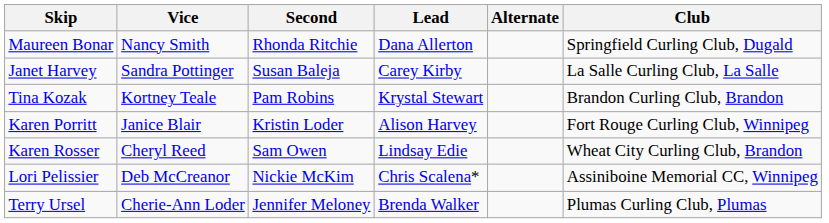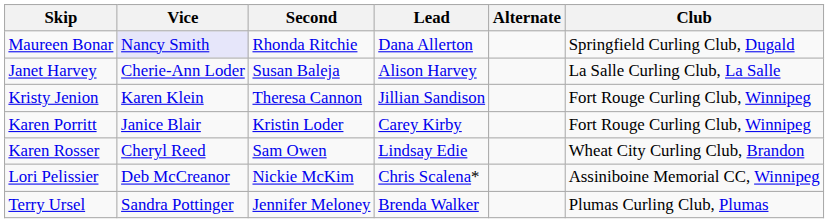 <table class="wikitable" border="1">
 <tr>
 <th>Skip</th>
 <th>Vice</th>
 <th>Second</th>
 <th>Lead</th>
 <th>Alternate</th>
 <th>Club</th>
 </tr>
 <tr>
 <td><a href='#'>Maureen Bonar</a></td>
-<td><a href='#'>Nancy Smith</a></td>
+<td style="background: lavender;"><a href='#'>Nancy Smith</a></td>
 <td><a href='#'>Rhonda Ritchie</a></td>
 <td><a href='#'>Dana Allerton</a></td>
 <td></td>
 <td>Springfield Curling Club, <a href='#'>Dugald</a></td>
 </tr>
 <tr>
 <td><a href='#'>Janet Harvey</a></td>
-<td><a href='#'>Sandra Pottinger</a></td>
+<td><a href='#'>Cherie-Ann Loder</a></td>
 <td><a href='#'>Susan Baleja</a></td>
-<td><a href='#'>Carey Kirby</a></td>
+<td><a href='#'>Alison Harvey</a></td>
 <td></td>
 <td>La Salle Curling Club, <a href='#'>La Salle</a></td>
 </tr>
 <tr>
-<td><a href='#'>Tina Kozak</a></td>
-<td><a href='#'>Kortney Teale</a></td>
-<td><a href='#'>Pam Robins</a></td>
-<td><a href='#'>Krystal Stewart</a></td>
+<td><a href='#'>Kristy Jenion</a></td>
+<td><a href='#'>Karen Klein</a></td>
+<td><a href='#'>Theresa Cannon</a></td>
+<td><a href='#'>Jillian Sandison</a></td>
 <td></td>
-<td>Brandon Curling Club, <a href='#'>Brandon</a></td>
+<td>Fort Rouge Curling Club, <a href='#'>Winnipeg</a></td>
 </tr>
 <tr>
 <td><a href='#'>Karen Porritt</a></td>
 <td><a href='#'>Janice Blair</a></td>
 <td><a href='#'>Kristin Loder</a></td>
-<td><a href='#'>Alison Harvey</a></td>
+<td><a href='#'>Carey Kirby</a></td>
 <td></td>
 <td>Fort Rouge Curling Club, <a href='#'>Winnipeg</a></td>
 </tr>
 <tr>
 <td><a href='#'>Karen Rosser</a></td>
 <td><a href='#'>Cheryl Reed</a></td>
 <td><a href='#'>Sam Owen</a></td>
 <td><a href='#'>Lindsay Edie</a></td>
 <td></td>
 <td>Wheat City Curling Club, <a href='#'>Brandon</a></td>
 </tr>
 <tr>
 <td><a href='#'>Lori Pelissier</a></td>
 <td><a href='#'>Deb McCreanor</a></td>
 <td><a href='#'>Nickie McKim</a></td>
 <td><a href='#'>Chris Scalena</a>*</td>
 <td></td>
 <td>Assiniboine Memorial CC, <a href='#'>Winnipeg</a></td>
 </tr>
 <tr>
 <td><a href='#'>Terry Ursel</a></td>
-<td><a href='#'>Cherie-Ann Loder</a></td>
+<td><a href='#'>Sandra Pottinger</a></td>
 <td><a href='#'>Jennifer Meloney</a></td>
 <td><a href='#'>Brenda Walker</a></td>
 <td></td>
 <td>Plumas Curling Club, <a href='#'>Plumas</a></td>
 </tr>
 </table>
